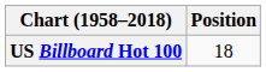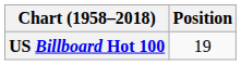 <table class="wikitable plainrowheaders">
 <tr>
 <th scope="col">Chart (1958–2018)</th>
 <th scope="col">Position</th>
 </tr>
 <tr>
 <th scope="row">US <a href='#'><em>Billboard</em> Hot 100</a></th>
-<td style="text-align:center;">18</td>
+<td style="text-align:center;">19</td>
 </tr>
 </table>
